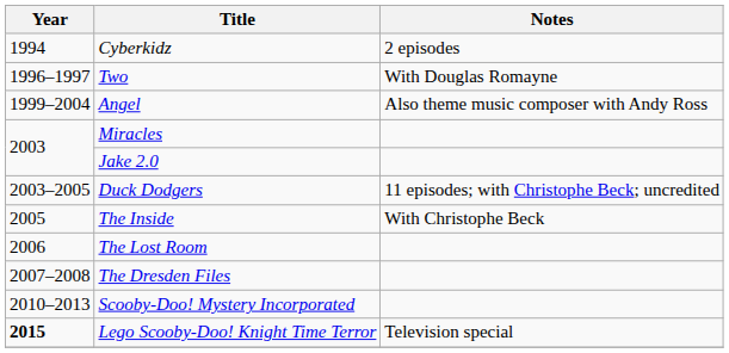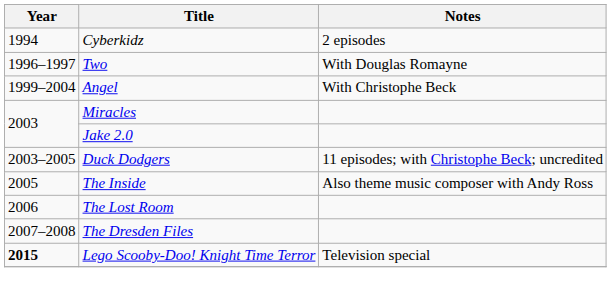 <table class="wikitable">
 <tr>
 <th>Year</th>
 <th>Title</th>
 <th>Notes</th>
 </tr>
 <tr>
 <td>1994</td>
 <td><em>Cyberkidz</em></td>
 <td>2 episodes</td>
 </tr>
 <tr>
 <td>1996–1997</td>
 <td><em><a href='#'>Two</a></em></td>
 <td>With Douglas Romayne</td>
 </tr>
 <tr>
 <td>1999–2004</td>
 <td><em><a href='#'>Angel</a></em></td>
-<td>Also theme music composer with Andy Ross</td>
+<td>With Christophe Beck</td>
 </tr>
 <tr>
 <td rowspan="2">2003</td>
 <td><em><a href='#'>Miracles</a></em></td>
 <td></td>
 </tr>
 <tr>
 <td><em><a href='#'>Jake 2.0</a></em></td>
 <td></td>
 </tr>
 <tr>
 <td>2003–2005</td>
 <td><em><a href='#'>Duck Dodgers</a></em></td>
 <td>11 episodes; with <a href='#'>Christophe Beck</a>; uncredited</td>
 </tr>
 <tr>
 <td>2005</td>
 <td><em><a href='#'>The Inside</a></em></td>
-<td>With Christophe Beck</td>
+<td>Also theme music composer with Andy Ross</td>
 </tr>
 <tr>
 <td>2006</td>
 <td><em><a href='#'>The Lost Room</a></em></td>
 <td></td>
 </tr>
 <tr>
 <td>2007–2008</td>
 <td><em><a href='#'>The Dresden Files</a></em></td>
 <td></td>
 </tr>
 <tr>
-<td>2010–2013</td>
-<td><em><a href='#'>Scooby-Doo! Mystery Incorporated</a></em></td>
-<td></td>
-</tr>
-<tr>
 <td><strong>2015</strong></td>
 <td><em><a href='#'>Lego Scooby-Doo! Knight Time Terror</a></em></td>
 <td>Television special</td>
 </tr>
 <tr>
 </tr>
 </table>
